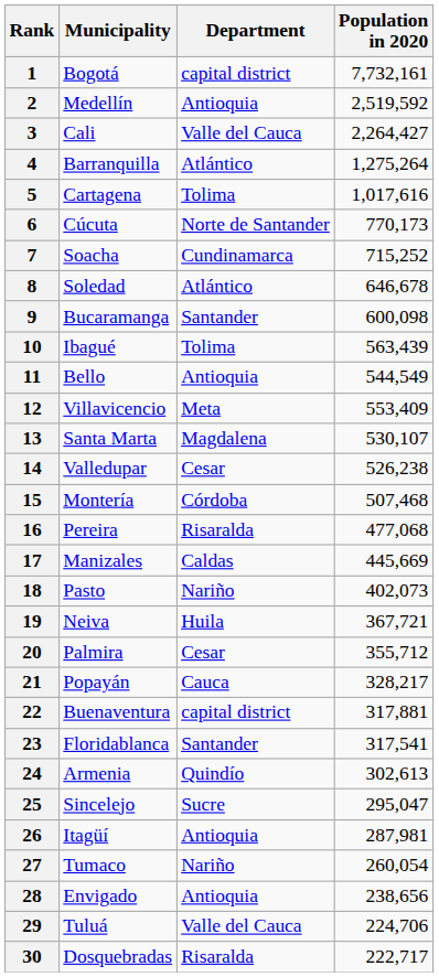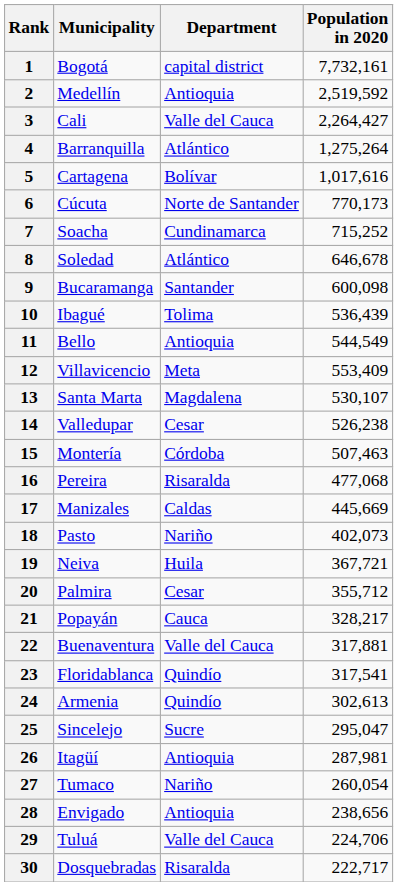 <table class="wikitable sortable plainrowheaders">
 <tr>
 <th scope="col" style="text-align:center;">Rank</th>
 <th scope="col">Municipality</th>
 <th scope="col">Department</th>
 <th scope="col" style="text-align:right;">Population<br>in 2020</th>
 </tr>
 <tr>
 <th scope=row style="text-align:center;">1</th>
 <td><a href='#'>Bogotá</a></td>
 <td><a href='#'>capital district</a></td>
 <td align="right">7,732,161</td>
 </tr>
 <tr>
 <th scope=row style="text-align:center;">2</th>
 <td><a href='#'>Medellín</a></td>
 <td><a href='#'>Antioquia</a></td>
 <td align="right">2,519,592</td>
 </tr>
 <tr>
 <th scope=row style="text-align:center;">3</th>
 <td><a href='#'>Cali</a></td>
 <td><a href='#'>Valle del Cauca</a></td>
 <td align="right">2,264,427</td>
 </tr>
 <tr>
 <th scope=row style="text-align:center;">4</th>
 <td><a href='#'>Barranquilla</a></td>
 <td><a href='#'>Atlántico</a></td>
 <td align="right">1,275,264</td>
 </tr>
 <tr>
 <th scope=row style="text-align:center;">5</th>
 <td><a href='#'>Cartagena</a></td>
-<td><a href='#'>Tolima</a></td>
+<td><a href='#'>Bolívar</a></td>
 <td align="right">1,017,616</td>
 </tr>
 <tr>
 <th scope=row style="text-align:center;">6</th>
 <td><a href='#'>Cúcuta</a></td>
 <td><a href='#'>Norte de Santander</a></td>
 <td align="right">770,173</td>
 </tr>
 <tr>
 <th scope="row" style="text-align:center;">7</th>
 <td><a href='#'>Soacha</a></td>
 <td><a href='#'>Cundinamarca</a></td>
 <td align="right">715,252</td>
 </tr>
 <tr>
 <th scope="row" style="text-align:center;">8</th>
 <td><a href='#'>Soledad</a></td>
 <td><a href='#'>Atlántico</a></td>
 <td align="right">646,678</td>
 </tr>
 <tr>
 <th scope="row" style="text-align:center;">9</th>
 <td><a href='#'>Bucaramanga</a></td>
 <td><a href='#'>Santander</a></td>
 <td align="right">600,098</td>
 </tr>
 <tr>
 <th scope="row" style="text-align:center;">10</th>
 <td><a href='#'>Ibagué</a></td>
 <td><a href='#'>Tolima</a></td>
-<td align="right">563,439</td>
+<td align="right">536,439</td>
 </tr>
 <tr>
 <th scope="row" style="text-align:center;">11</th>
 <td><a href='#'>Bello</a></td>
 <td><a href='#'>Antioquia</a></td>
 <td align="right">544,549</td>
 </tr>
 <tr>
 <th scope="row" style="text-align:center;">12</th>
 <td><a href='#'>Villavicencio</a></td>
 <td><a href='#'>Meta</a></td>
 <td align="right">553,409</td>
 </tr>
 <tr>
 <th scope="row" style="text-align:center;">13</th>
 <td><a href='#'>Santa Marta</a></td>
 <td><a href='#'>Magdalena</a></td>
 <td align="right">530,107</td>
 </tr>
 <tr>
 <th scope="row" style="text-align:center;">14</th>
 <td><a href='#'>Valledupar</a></td>
 <td><a href='#'>Cesar</a></td>
 <td align="right">526,238</td>
 </tr>
 <tr>
 <th scope="row" style="text-align:center;">15</th>
 <td><a href='#'>Montería</a></td>
 <td><a href='#'>Córdoba</a></td>
-<td align="right">507,468</td>
+<td align="right">507,463</td>
 </tr>
 <tr>
 <th scope="row" style="text-align:center;">16</th>
 <td><a href='#'>Pereira</a></td>
 <td><a href='#'>Risaralda</a></td>
 <td align="right">477,068</td>
 </tr>
 <tr>
 <th scope="row" style="text-align:center;">17</th>
 <td><a href='#'>Manizales</a></td>
 <td><a href='#'>Caldas</a></td>
 <td align="right">445,669</td>
 </tr>
 <tr>
 <th scope="row" style="text-align:center;">18</th>
 <td><a href='#'>Pasto</a></td>
 <td><a href='#'>Nariño</a></td>
 <td align="right">402,073</td>
 </tr>
 <tr>
 <th scope="row" style="text-align:center;">19</th>
 <td><a href='#'>Neiva</a></td>
 <td><a href='#'>Huila</a></td>
 <td align="right">367,721</td>
 </tr>
 <tr>
 <th scope="row" style="text-align:center;">20</th>
 <td><a href='#'>Palmira</a></td>
 <td><a href='#'>Cesar</a></td>
 <td align="right">355,712</td>
 </tr>
 <tr>
 <th scope="row" style="text-align:center;">21</th>
 <td><a href='#'>Popayán</a></td>
 <td><a href='#'>Cauca</a></td>
 <td align="right">328,217</td>
 </tr>
 <tr>
 <th scope="row" style="text-align:center;">22</th>
 <td><a href='#'>Buenaventura</a></td>
-<td><a href='#'>capital district</a></td>
+<td><a href='#'>Valle del Cauca</a></td>
 <td align="right">317,881</td>
 </tr>
 <tr>
 <th scope="row" style="text-align:center;">23</th>
 <td><a href='#'>Floridablanca</a></td>
-<td><a href='#'>Santander</a></td>
+<td><a href='#'>Quindío</a></td>
 <td align="right">317,541</td>
 </tr>
 <tr>
 <th scope="row" style="text-align:center;">24</th>
 <td><a href='#'>Armenia</a></td>
 <td><a href='#'>Quindío</a></td>
 <td align="right">302,613</td>
 </tr>
 <tr>
 <th scope=row style="text-align:center;">25</th>
 <td><a href='#'>Sincelejo</a></td>
 <td><a href='#'>Sucre</a></td>
 <td align="right">295,047</td>
 </tr>
 <tr>
 <th scope=row style="text-align:center;">26</th>
 <td><a href='#'>Itagüí</a></td>
 <td><a href='#'>Antioquia</a></td>
 <td align="right">287,981</td>
 </tr>
 <tr>
 <th scope=row style="text-align:center;">27</th>
 <td><a href='#'>Tumaco</a></td>
 <td><a href='#'>Nariño</a></td>
 <td align="right">260,054</td>
 </tr>
 <tr>
 <th scope="row" style="text-align:center;">28</th>
 <td><a href='#'>Envigado</a></td>
 <td><a href='#'>Antioquia</a></td>
 <td align="right">238,656</td>
 </tr>
 <tr>
 <th scope="row" style="text-align:center;">29</th>
 <td><a href='#'>Tuluá</a></td>
 <td><a href='#'>Valle del Cauca</a></td>
 <td align="right">224,706</td>
 </tr>
 <tr>
 <th scope="row" style="text-align:center;">30</th>
 <td><a href='#'>Dosquebradas</a></td>
 <td><a href='#'>Risaralda</a></td>
 <td align="right">222,717</td>
 </tr>
 </table>
